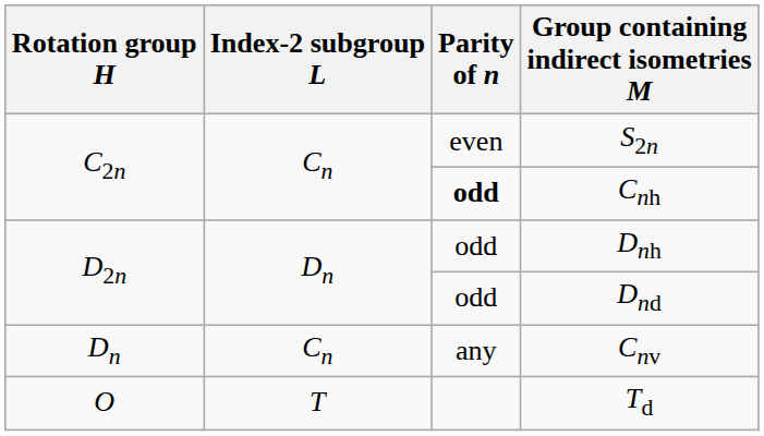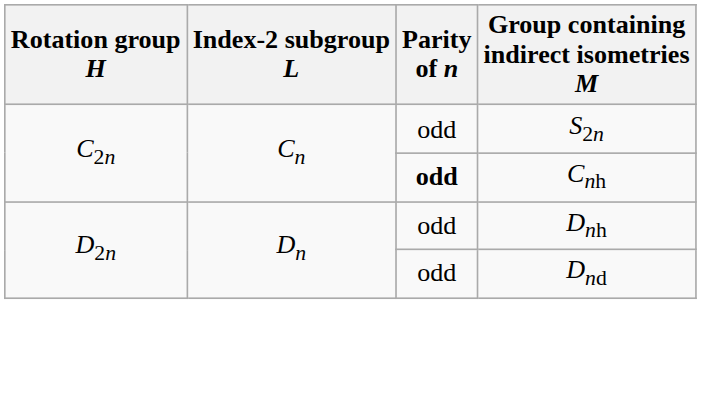 <table class=wikitable style="text-align:center;">
 <tr>
 <th>Rotation group<br><em>H</em></th>
 <th>Index-2 subgroup<br><em>L</em></th>
 <th>Parity<br>of <em>n</em></th>
 <th>Group containing <br>indirect isometries<br><em>M</em></th>
 </tr>
 <tr>
 <td rowspan=2><em>C</em><sub>2<em>n</em></sub></td>
 <td rowspan=2><em>C</em><sub><em>n</em></sub></td>
-<td>even</td>
+<td>odd</td>
 <td><em>S</em><sub>2<em>n</em></sub></td>
 </tr>
 <tr>
 <td><strong>odd</strong></td>
 <td><em>C</em><sub><em>n</em>h</sub></td>
 </tr>
 <tr>
 <td rowspan=2><em>D</em><sub>2<em>n</em></sub></td>
 <td rowspan=2><em>D</em><sub><em>n</em></sub></td>
 <td>odd</td>
 <td><em>D</em><sub><em>n</em>h</sub></td>
 </tr>
 <tr>
 <td>odd</td>
 <td><em>D</em><sub><em>n</em>d</sub></td>
 </tr>
-<tr>
-<td><em>D</em><sub><em>n</em></sub></td>
-<td><em>C</em><sub><em>n</em></sub></td>
-<td>any</td>
-<td><em>C</em><sub><em>n</em>v</sub></td>
-</tr>
-<tr>
-<td><em>O</em></td>
-<td><em>T</em></td>
-<td> </td>
-<td><em>T</em><sub>d</sub></td>
-</tr>
 </table>
